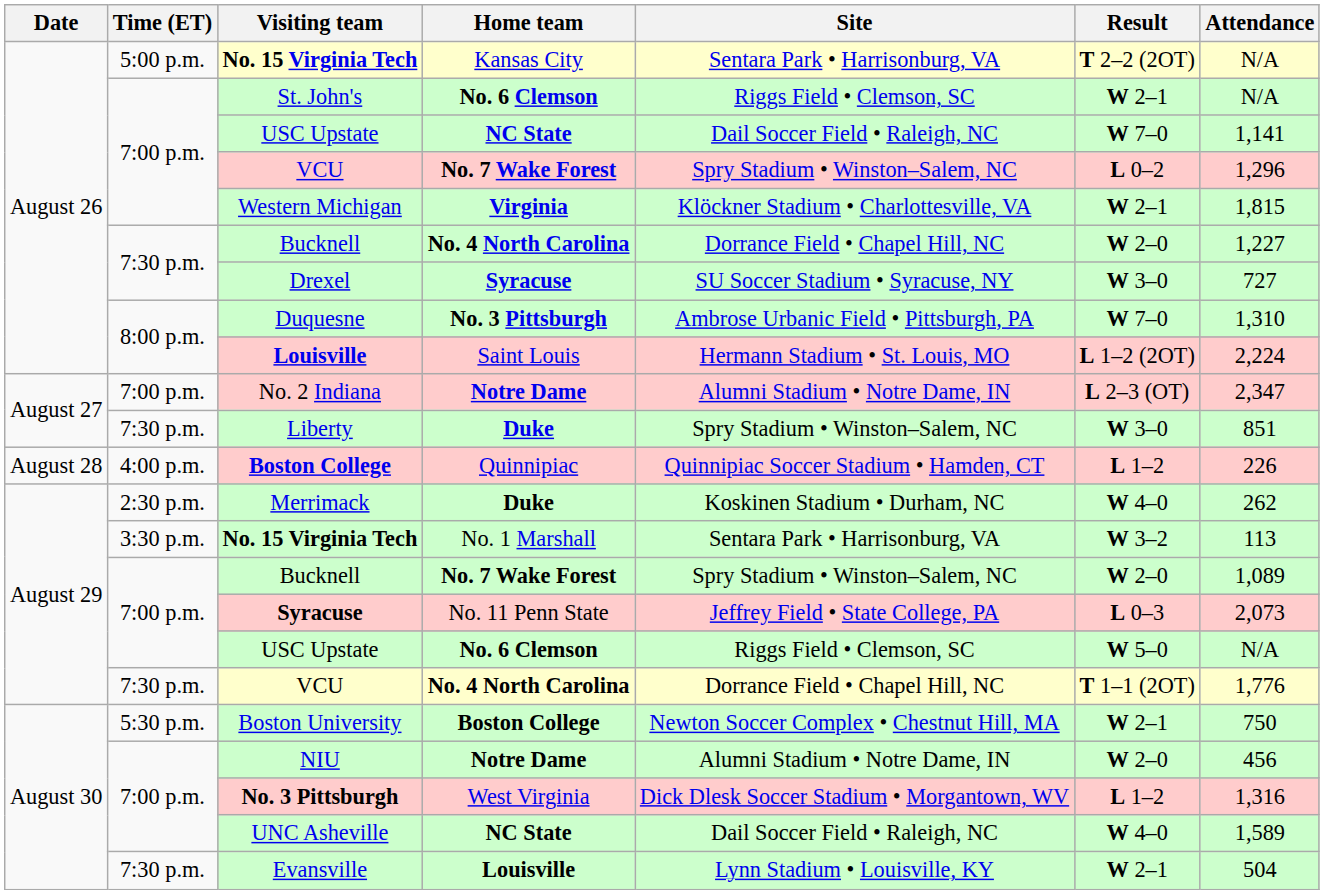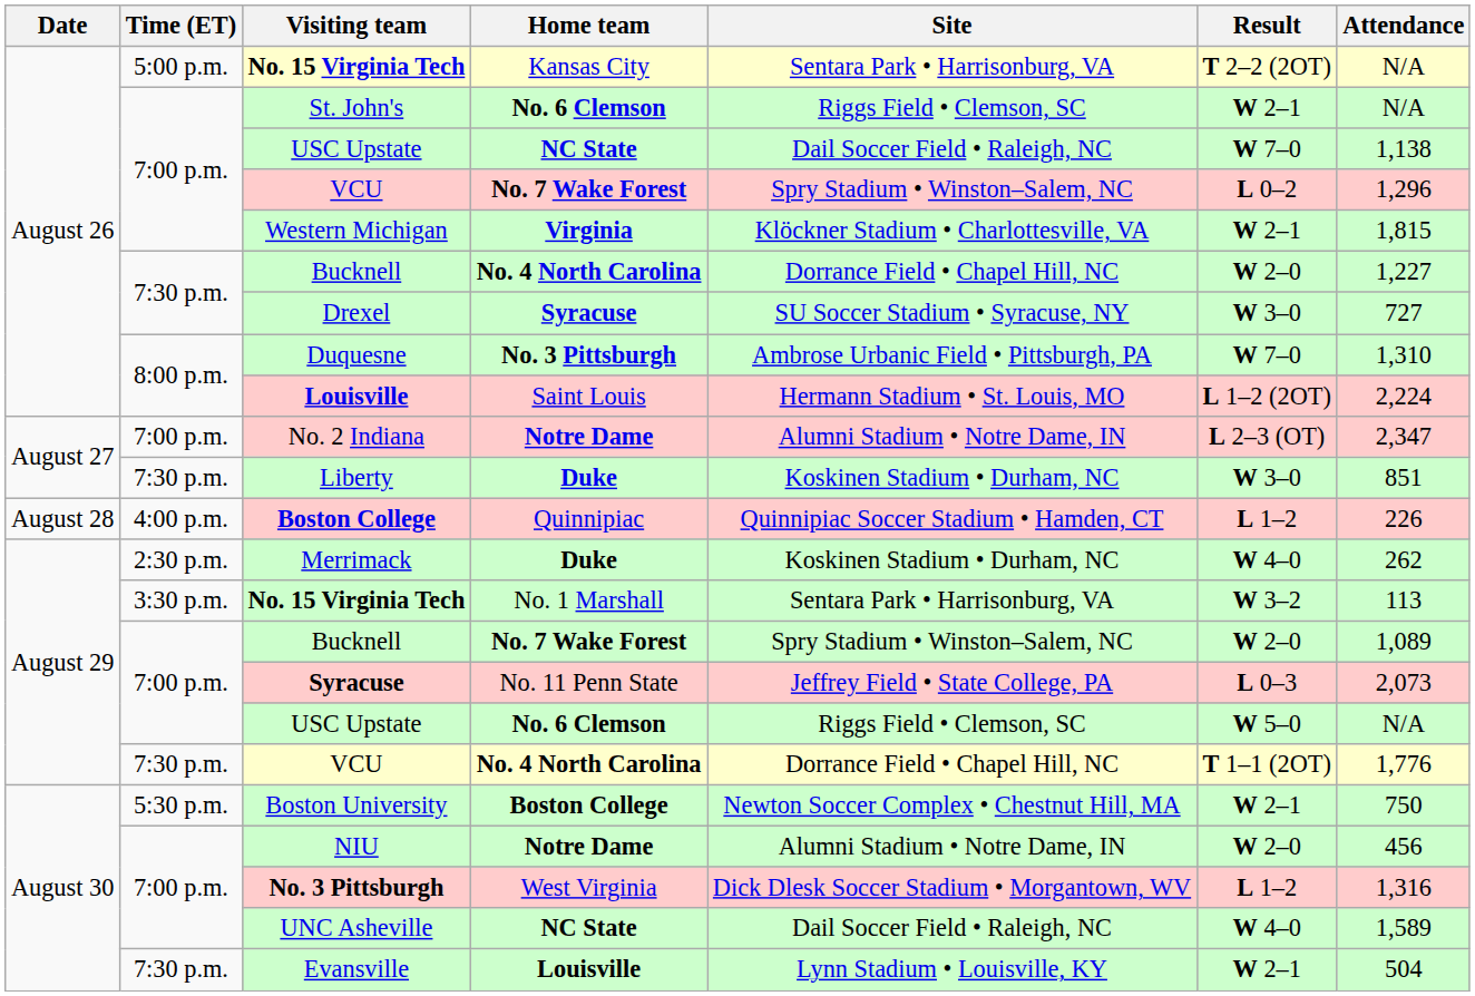 <table class="wikitable" style="font-size:95%; text-align: center;">
 <tr>
 <th>Date</th>
 <th>Time (ET)</th>
 <th>Visiting team</th>
 <th>Home team</th>
 <th>Site</th>
 <th>Result</th>
 <th>Attendance</th>
 </tr>
 <tr>
 <td rowspan=9>August 26</td>
 <td>5:00 p.m.</td>
 <td style="background:#ffc;"><strong>No. 15 <a href='#'>Virginia Tech</a></strong></td>
 <td style="background:#ffc;"><a href='#'>Kansas City</a></td>
 <td style="background:#ffc;"><a href='#'>Sentara Park</a> • <a href='#'>Harrisonburg, VA</a></td>
 <td style="background:#ffc;"><strong>T</strong> 2–2 (2OT)</td>
 <td style="background:#ffc;">N/A</td>
 </tr>
 <tr>
 <td rowspan=4>7:00 p.m.</td>
 <td style="background:#cfc;"><a href='#'>St. John's</a></td>
 <td style="background:#cfc;"><strong>No. 6 <a href='#'>Clemson</a></strong></td>
 <td style="background:#cfc;"><a href='#'>Riggs Field</a> • <a href='#'>Clemson, SC</a></td>
 <td style="background:#cfc;"><strong>W</strong> 2–1</td>
 <td style="background:#cfc;">N/A</td>
 </tr>
 <tr>
 <td style="background:#cfc;"><a href='#'>USC Upstate</a></td>
 <td style="background:#cfc;"><strong><a href='#'>NC State</a></strong></td>
 <td style="background:#cfc;"><a href='#'>Dail Soccer Field</a> • <a href='#'>Raleigh, NC</a></td>
 <td style="background:#cfc;"><strong>W</strong> 7–0</td>
-<td style="background:#cfc;">1,141</td>
+<td style="background:#cfc;">1,138</td>
 </tr>
 <tr>
 <td style="background:#fcc;"><a href='#'>VCU</a></td>
 <td style="background:#fcc;"><strong>No. 7 <a href='#'>Wake Forest</a></strong></td>
 <td style="background:#fcc;"><a href='#'>Spry Stadium</a> • <a href='#'>Winston–Salem, NC</a></td>
 <td style="background:#fcc;"><strong>L</strong> 0–2</td>
 <td style="background:#fcc;">1,296</td>
 </tr>
 <tr>
 <td style="background:#cfc;"><a href='#'>Western Michigan</a></td>
 <td style="background:#cfc;"><strong><a href='#'>Virginia</a></strong></td>
 <td style="background:#cfc;"><a href='#'>Klöckner Stadium</a> • <a href='#'>Charlottesville, VA</a></td>
 <td style="background:#cfc;"><strong>W</strong> 2–1</td>
 <td style="background:#cfc;">1,815</td>
 </tr>
 <tr>
 <td rowspan=2>7:30 p.m.</td>
 <td style="background:#cfc;"><a href='#'>Bucknell</a></td>
 <td style="background:#cfc;"><strong>No. 4 <a href='#'>North Carolina</a></strong></td>
 <td style="background:#cfc;"><a href='#'>Dorrance Field</a> • <a href='#'>Chapel Hill, NC</a></td>
 <td style="background:#cfc;"><strong>W</strong> 2–0</td>
 <td style="background:#cfc;">1,227</td>
 </tr>
 <tr>
 <td style="background:#cfc;"><a href='#'>Drexel</a></td>
 <td style="background:#cfc;"><strong><a href='#'>Syracuse</a></strong></td>
 <td style="background:#cfc;"><a href='#'>SU Soccer Stadium</a> • <a href='#'>Syracuse, NY</a></td>
 <td style="background:#cfc;"><strong>W</strong> 3–0</td>
 <td style="background:#cfc;">727</td>
 </tr>
 <tr>
 <td rowspan=2>8:00 p.m.</td>
 <td style="background:#cfc;"><a href='#'>Duquesne</a></td>
 <td style="background:#cfc;"><strong>No. 3 <a href='#'>Pittsburgh</a></strong></td>
 <td style="background:#cfc;"><a href='#'>Ambrose Urbanic Field</a> • <a href='#'>Pittsburgh, PA</a></td>
 <td style="background:#cfc;"><strong>W</strong> 7–0</td>
 <td style="background:#cfc;">1,310</td>
 </tr>
 <tr>
 <td style="background:#fcc;"><strong><a href='#'>Louisville</a></strong></td>
 <td style="background:#fcc;"><a href='#'>Saint Louis</a></td>
 <td style="background:#fcc;"><a href='#'>Hermann Stadium</a> • <a href='#'>St. Louis, MO</a></td>
 <td style="background:#fcc;"><strong>L</strong> 1–2 (2OT)</td>
 <td style="background:#fcc;">2,224</td>
 </tr>
 <tr>
 <td rowspan=2>August 27</td>
 <td>7:00 p.m.</td>
 <td style="background:#fcc;">No. 2 <a href='#'>Indiana</a></td>
 <td style="background:#fcc;"><strong><a href='#'>Notre Dame</a></strong></td>
 <td style="background:#fcc;"><a href='#'>Alumni Stadium</a> • <a href='#'>Notre Dame, IN</a></td>
 <td style="background:#fcc;"><strong>L</strong> 2–3 (OT)</td>
 <td style="background:#fcc;">2,347</td>
 </tr>
 <tr>
 <td>7:30 p.m.</td>
 <td style="background:#cfc;"><a href='#'>Liberty</a></td>
 <td style="background:#cfc;"><strong><a href='#'>Duke</a></strong></td>
-<td style="background:#cfc;">Spry Stadium • Winston–Salem, NC</td>
+<td style="background:#cfc;"><a href='#'>Koskinen Stadium</a> • <a href='#'>Durham, NC</a></td>
 <td style="background:#cfc;"><strong>W</strong> 3–0</td>
 <td style="background:#cfc;">851</td>
 </tr>
 <tr>
 <td>August 28</td>
 <td>4:00 p.m.</td>
 <td style="background:#fcc;"><strong><a href='#'>Boston College</a></strong></td>
 <td style="background:#fcc;"><a href='#'>Quinnipiac</a></td>
 <td style="background:#fcc;"><a href='#'>Quinnipiac Soccer Stadium</a> • <a href='#'>Hamden, CT</a></td>
 <td style="background:#fcc;"><strong>L</strong> 1–2</td>
 <td style="background:#fcc;">226</td>
 </tr>
 <tr>
 <td rowspan=6>August 29</td>
 <td>2:30 p.m.</td>
 <td style="background:#cfc;"><a href='#'>Merrimack</a></td>
 <td style="background:#cfc;"><strong>Duke</strong></td>
 <td style="background:#cfc;">Koskinen Stadium • Durham, NC</td>
 <td style="background:#cfc;"><strong>W</strong> 4–0</td>
 <td style="background:#cfc;">262</td>
 </tr>
 <tr>
 <td>3:30 p.m.</td>
 <td style="background:#cfc;"><strong>No. 15 Virginia Tech</strong></td>
 <td style="background:#cfc;">No. 1 <a href='#'>Marshall</a></td>
 <td style="background:#cfc;">Sentara Park • Harrisonburg, VA</td>
 <td style="background:#cfc;"><strong>W</strong> 3–2</td>
 <td style="background:#cfc;">113</td>
 </tr>
 <tr>
 <td rowspan=3>7:00 p.m.</td>
 <td style="background:#cfc;">Bucknell</td>
 <td style="background:#cfc;"><strong>No. 7 Wake Forest</strong></td>
 <td style="background:#cfc;">Spry Stadium • Winston–Salem, NC</td>
 <td style="background:#cfc;"><strong>W</strong> 2–0</td>
 <td style="background:#cfc;">1,089</td>
 </tr>
 <tr>
 <td style="background:#fcc;"><strong>Syracuse</strong></td>
 <td style="background:#fcc;">No. 11 Penn State</td>
 <td style="background:#fcc;"><a href='#'>Jeffrey Field</a> • <a href='#'>State College, PA</a></td>
 <td style="background:#fcc;"><strong>L</strong> 0–3</td>
 <td style="background:#fcc;">2,073</td>
 </tr>
 <tr>
 <td style="background:#cfc;">USC Upstate</td>
 <td style="background:#cfc;"><strong>No. 6 Clemson</strong></td>
 <td style="background:#cfc;">Riggs Field • Clemson, SC</td>
 <td style="background:#cfc;"><strong>W</strong> 5–0</td>
 <td style="background:#cfc;">N/A</td>
 </tr>
 <tr>
 <td>7:30 p.m.</td>
 <td style="background:#ffc;">VCU</td>
 <td style="background:#ffc;"><strong>No. 4 North Carolina</strong></td>
 <td style="background:#ffc;">Dorrance Field • Chapel Hill, NC</td>
 <td style="background:#ffc;"><strong>T</strong> 1–1 (2OT)</td>
 <td style="background:#ffc;">1,776</td>
 </tr>
 <tr>
 <td rowspan=5>August 30</td>
 <td>5:30 p.m.</td>
 <td style="background:#cfc;"><a href='#'>Boston University</a></td>
 <td style="background:#cfc;"><strong>Boston College</strong></td>
 <td style="background:#cfc;"><a href='#'>Newton Soccer Complex</a> • <a href='#'>Chestnut Hill, MA</a></td>
 <td style="background:#cfc;"><strong>W</strong> 2–1</td>
 <td style="background:#cfc;">750</td>
 </tr>
 <tr>
 <td rowspan=3>7:00 p.m.</td>
 <td style="background:#cfc;"><a href='#'>NIU</a></td>
 <td style="background:#cfc;"><strong>Notre Dame</strong></td>
 <td style="background:#cfc;">Alumni Stadium • Notre Dame, IN</td>
 <td style="background:#cfc;"><strong>W</strong> 2–0</td>
 <td style="background:#cfc;">456</td>
 </tr>
 <tr>
 <td style="background:#fcc;"><strong>No. 3 Pittsburgh</strong></td>
 <td style="background:#fcc;"><a href='#'>West Virginia</a></td>
 <td style="background:#fcc;"><a href='#'>Dick Dlesk Soccer Stadium</a> • <a href='#'>Morgantown, WV</a></td>
 <td style="background:#fcc;"><strong>L</strong> 1–2</td>
 <td style="background:#fcc;">1,316</td>
 </tr>
 <tr>
 <td style="background:#cfc;"><a href='#'>UNC Asheville</a></td>
 <td style="background:#cfc;"><strong>NC State</strong></td>
 <td style="background:#cfc;">Dail Soccer Field • Raleigh, NC</td>
 <td style="background:#cfc;"><strong>W</strong> 4–0</td>
 <td style="background:#cfc;">1,589</td>
 </tr>
 <tr>
 <td>7:30 p.m.</td>
 <td style="background:#cfc;"><a href='#'>Evansville</a></td>
 <td style="background:#cfc;"><strong>Louisville</strong></td>
 <td style="background:#cfc;"><a href='#'>Lynn Stadium</a> • <a href='#'>Louisville, KY</a></td>
 <td style="background:#cfc;"><strong>W</strong> 2–1</td>
 <td style="background:#cfc;">504</td>
 </tr>
 </table>
